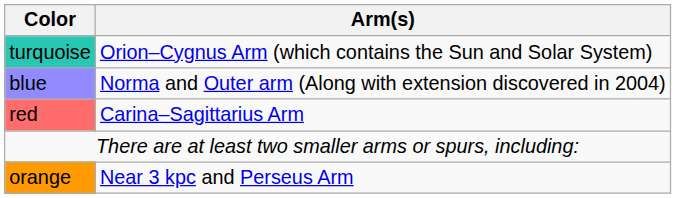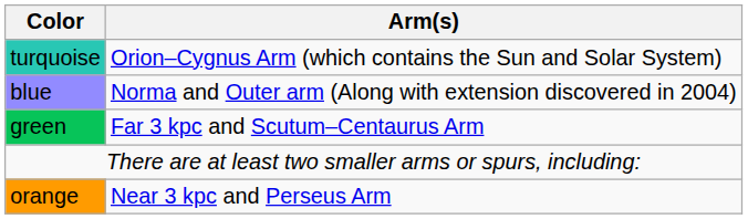 <table class="wikitable">
 <tr>
 <th>Color</th>
 <th>Arm(s)</th>
 </tr>
 <tr>
 <td style="background:#28c7b4;">turquoise</td>
 <td><a href='#'>Orion–Cygnus Arm</a> (which contains the Sun and Solar System)</td>
 </tr>
 <tr>
 <td style="background:#928bff;">blue</td>
 <td><a href='#'>Norma</a> and <a href='#'>Outer arm</a> (Along with extension discovered in 2004)</td>
 </tr>
 <tr>
-<td style="background:#ff6c6c;">red</td>
-<td><a href='#'>Carina–Sagittarius Arm</a></td>
+<td style="background:#07c459;">green</td>
+<td><a href='#'>Far 3 kpc</a> and <a href='#'>Scutum–Centaurus Arm</a></td>
 </tr>
 <tr>
 <td colspan="2" style="text-align:center;"><em>There are at least two smaller arms or spurs, including:</em></td>
 </tr>
 <tr>
 <td style="background:#ff9b00;">orange</td>
 <td><a href='#'>Near 3 kpc</a> and <a href='#'>Perseus Arm</a></td>
 </tr>
 </table>
